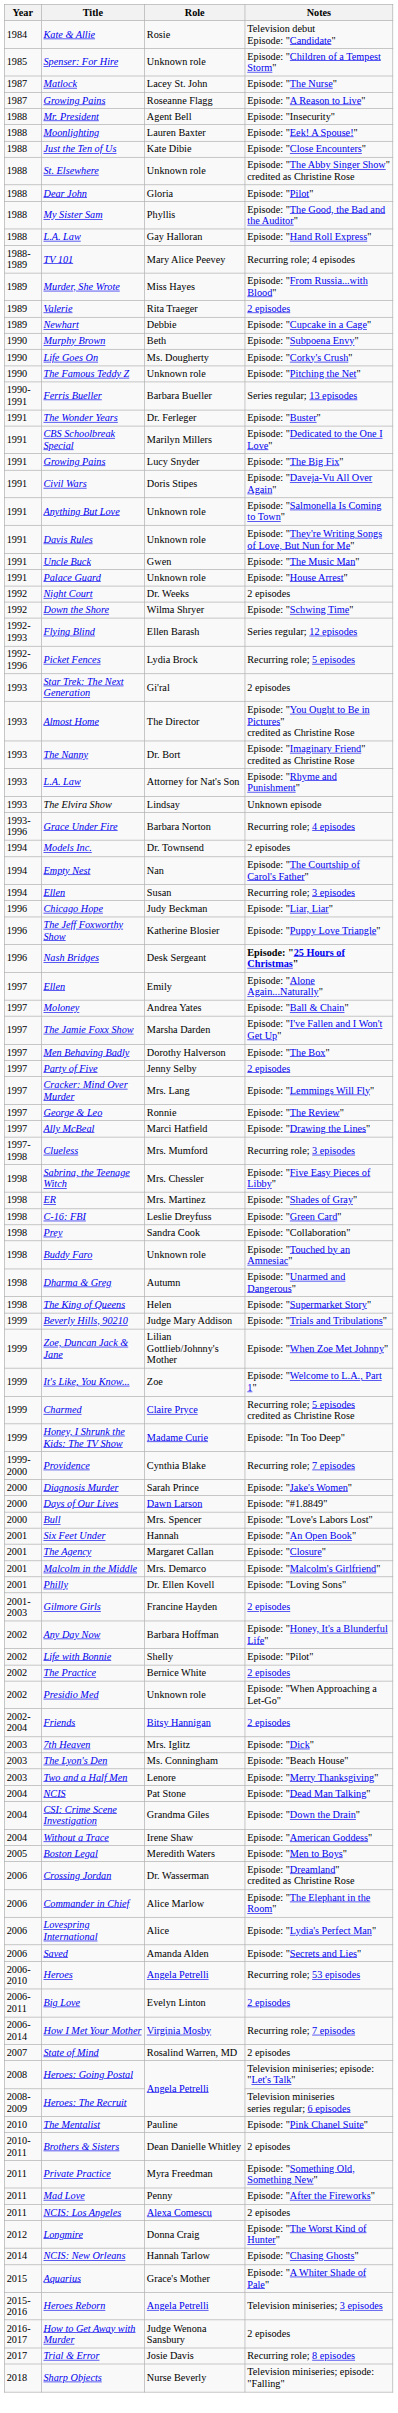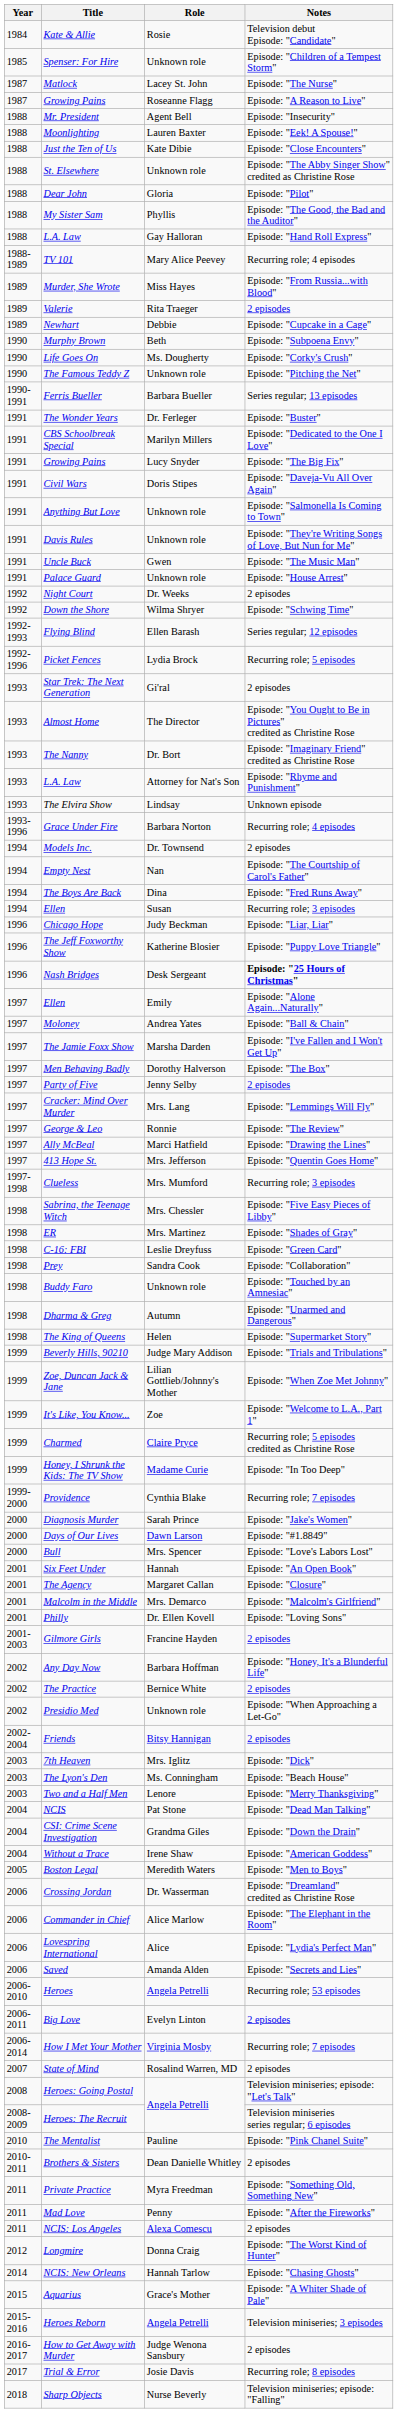 <table class="wikitable sortable">
 <tr>
 <th>Year</th>
 <th>Title</th>
 <th>Role</th>
 <th>Notes</th>
 </tr>
 <tr>
 <td>1984</td>
 <td><em><a href='#'>Kate & Allie</a></em></td>
 <td>Rosie</td>
 <td>Television debut<br>Episode: "<a href='#'>Candidate</a>"</td>
 </tr>
 <tr>
 <td>1985</td>
 <td><em><a href='#'>Spenser: For Hire</a></em></td>
 <td>Unknown role</td>
 <td>Episode: "<a href='#'>Children of a Tempest Storm</a>"</td>
 </tr>
 <tr>
 <td>1987</td>
 <td><em><a href='#'>Matlock</a></em></td>
 <td>Lacey St. John</td>
 <td>Episode: "<a href='#'>The Nurse</a>"</td>
 </tr>
 <tr>
 <td>1987</td>
 <td><em><a href='#'>Growing Pains</a></em></td>
 <td>Roseanne Flagg</td>
 <td>Episode: "<a href='#'>A Reason to Live</a>"</td>
 </tr>
 <tr>
 <td>1988</td>
 <td><em><a href='#'>Mr. President</a></em></td>
 <td>Agent Bell</td>
 <td>Episode: "Insecurity"</td>
 </tr>
 <tr>
 <td>1988</td>
 <td><em><a href='#'>Moonlighting</a></em></td>
 <td>Lauren Baxter</td>
 <td>Episode: "<a href='#'>Eek! A Spouse!</a>"</td>
 </tr>
 <tr>
 <td>1988</td>
 <td><em><a href='#'>Just the Ten of Us</a></em></td>
 <td>Kate Dibie</td>
 <td>Episode: "<a href='#'>Close Encounters</a>"</td>
 </tr>
 <tr>
 <td>1988</td>
 <td><em><a href='#'>St. Elsewhere</a></em></td>
 <td>Unknown role</td>
 <td>Episode: "<a href='#'>The Abby Singer Show</a>"<br>credited as Christine Rose</td>
 </tr>
 <tr>
 <td>1988</td>
 <td><em><a href='#'>Dear John</a></em></td>
 <td>Gloria</td>
 <td>Episode: "<a href='#'>Pilot</a>"</td>
 </tr>
 <tr>
 <td>1988</td>
 <td><em><a href='#'>My Sister Sam</a></em></td>
 <td>Phyllis</td>
 <td>Episode: "<a href='#'>The Good, the Bad and the Auditor</a>"</td>
 </tr>
 <tr>
 <td>1988</td>
 <td><em><a href='#'>L.A. Law</a></em></td>
 <td>Gay Halloran</td>
 <td>Episode: "<a href='#'>Hand Roll Express</a>"</td>
 </tr>
 <tr>
 <td>1988-1989</td>
 <td><em><a href='#'>TV 101</a></em></td>
 <td>Mary Alice Peevey</td>
 <td>Recurring role; 4 episodes</td>
 </tr>
 <tr>
 <td>1989</td>
 <td><em><a href='#'>Murder, She Wrote</a></em></td>
 <td>Miss Hayes</td>
 <td>Episode: "<a href='#'>From Russia...with Blood</a>"</td>
 </tr>
 <tr>
 <td>1989</td>
 <td><em><a href='#'>Valerie</a></em></td>
 <td>Rita Traeger</td>
 <td><a href='#'>2 episodes</a></td>
 </tr>
 <tr>
 <td>1989</td>
 <td><em><a href='#'>Newhart</a></em></td>
 <td>Debbie</td>
 <td>Episode: "<a href='#'>Cupcake in a Cage</a>"</td>
 </tr>
 <tr>
 <td>1990</td>
 <td><em><a href='#'>Murphy Brown</a></em></td>
 <td>Beth</td>
 <td>Episode: "<a href='#'>Subpoena Envy</a>"</td>
 </tr>
 <tr>
 <td>1990</td>
 <td><em><a href='#'>Life Goes On</a></em></td>
 <td>Ms. Dougherty</td>
 <td>Episode: "<a href='#'>Corky's Crush</a>"</td>
 </tr>
 <tr>
 <td>1990</td>
 <td><em><a href='#'>The Famous Teddy Z</a></em></td>
 <td>Unknown role</td>
 <td>Episode: "<a href='#'>Pitching the Net</a>"</td>
 </tr>
 <tr>
 <td>1990-1991</td>
 <td><em><a href='#'>Ferris Bueller</a></em></td>
 <td>Barbara Bueller</td>
 <td>Series regular; <a href='#'>13 episodes</a></td>
 </tr>
 <tr>
 <td>1991</td>
 <td><em><a href='#'>The Wonder Years</a></em></td>
 <td>Dr. Ferleger</td>
 <td>Episode: "<a href='#'>Buster</a>"</td>
 </tr>
 <tr>
 <td>1991</td>
 <td><em><a href='#'>CBS Schoolbreak Special</a></em></td>
 <td>Marilyn Millers</td>
 <td>Episode: "<a href='#'>Dedicated to the One I Love</a>"</td>
 </tr>
 <tr>
 <td>1991</td>
 <td><em><a href='#'>Growing Pains</a></em></td>
 <td>Lucy Snyder</td>
 <td>Episode: "<a href='#'>The Big Fix</a>"</td>
 </tr>
 <tr>
 <td>1991</td>
 <td><em><a href='#'>Civil Wars</a></em></td>
 <td>Doris Stipes</td>
 <td>Episode: "<a href='#'>Daveja-Vu All Over Again</a>"</td>
 </tr>
 <tr>
 <td>1991</td>
 <td><em><a href='#'>Anything But Love</a></em></td>
 <td>Unknown role</td>
 <td>Episode: "<a href='#'>Salmonella Is Coming to Town</a>"</td>
 </tr>
 <tr>
 <td>1991</td>
 <td><em><a href='#'>Davis Rules</a></em></td>
 <td>Unknown role</td>
 <td>Episode: "<a href='#'>They're Writing Songs of Love, But Nun for Me</a>"</td>
 </tr>
 <tr>
 <td>1991</td>
 <td><em><a href='#'>Uncle Buck</a></em></td>
 <td>Gwen</td>
 <td>Episode: "<a href='#'>The Music Man</a>"</td>
 </tr>
 <tr>
 <td>1991</td>
 <td><em><a href='#'>Palace Guard</a></em></td>
 <td>Unknown role</td>
 <td>Episode: "<a href='#'>House Arrest</a>"</td>
 </tr>
 <tr>
 <td>1992</td>
 <td><em><a href='#'>Night Court</a></em></td>
 <td>Dr. Weeks</td>
 <td>2 episodes</td>
 </tr>
 <tr>
 <td>1992</td>
 <td><em><a href='#'>Down the Shore</a></em></td>
 <td>Wilma Shryer</td>
 <td>Episode: "<a href='#'>Schwing Time</a>"</td>
 </tr>
 <tr>
 <td>1992-1993</td>
 <td><em><a href='#'>Flying Blind</a></em></td>
 <td>Ellen Barash</td>
 <td>Series regular; <a href='#'>12 episodes</a></td>
 </tr>
 <tr>
 <td>1992-1996</td>
 <td><em><a href='#'>Picket Fences</a></em></td>
 <td>Lydia Brock</td>
 <td>Recurring role; <a href='#'>5 episodes</a></td>
 </tr>
 <tr>
 <td>1993</td>
 <td><em><a href='#'>Star Trek: The Next Generation</a></em></td>
 <td>Gi'ral</td>
 <td>2 episodes</td>
 </tr>
 <tr>
 <td>1993</td>
 <td><em><a href='#'>Almost Home</a></em></td>
 <td>The Director</td>
 <td>Episode: "<a href='#'>You Ought to Be in Pictures</a>"<br>credited as Christine Rose</td>
 </tr>
 <tr>
 <td>1993</td>
 <td><em><a href='#'>The Nanny</a></em></td>
 <td>Dr. Bort</td>
 <td>Episode: "<a href='#'>Imaginary Friend</a>"<br>credited as Christine Rose</td>
 </tr>
 <tr>
 <td>1993</td>
 <td><em><a href='#'>L.A. Law</a></em></td>
 <td>Attorney for Nat's Son</td>
 <td>Episode: "<a href='#'>Rhyme and Punishment</a>"</td>
 </tr>
 <tr>
 <td>1993</td>
 <td><em>The Elvira Show</em></td>
 <td>Lindsay</td>
 <td>Unknown episode</td>
 </tr>
 <tr>
 <td>1993-1996</td>
 <td><em><a href='#'>Grace Under Fire</a></em></td>
 <td>Barbara Norton</td>
 <td>Recurring role; <a href='#'>4 episodes</a></td>
 </tr>
 <tr>
 <td>1994</td>
 <td><em><a href='#'>Models Inc.</a></em></td>
 <td>Dr. Townsend</td>
 <td>2 episodes</td>
 </tr>
 <tr>
 <td>1994</td>
 <td><em><a href='#'>Empty Nest</a></em></td>
 <td>Nan</td>
 <td>Episode: "<a href='#'>The Courtship of Carol's Father</a>"</td>
 </tr>
 <tr>
 <td>1994</td>
+<td><em><a href='#'>The Boys Are Back</a></em></td>
+<td>Dina</td>
+<td>Episode: "<a href='#'>Fred Runs Away</a>"</td>
+</tr>
+<tr>
+<td>1994</td>
 <td><em><a href='#'>Ellen</a></em></td>
 <td>Susan</td>
 <td>Recurring role; <a href='#'>3 episodes</a></td>
 </tr>
 <tr>
 <td>1996</td>
 <td><em><a href='#'>Chicago Hope</a></em></td>
 <td>Judy Beckman</td>
 <td>Episode: "<a href='#'>Liar, Liar</a>"</td>
 </tr>
 <tr>
 <td>1996</td>
 <td><em><a href='#'>The Jeff Foxworthy Show</a></em></td>
 <td>Katherine Blosier</td>
 <td>Episode: "<a href='#'>Puppy Love Triangle</a>"</td>
 </tr>
 <tr>
 <td>1996</td>
 <td><em><a href='#'>Nash Bridges</a></em></td>
 <td>Desk Sergeant</td>
 <td><strong>Episode: "<a href='#'>25 Hours of Christmas</a>"</strong></td>
 </tr>
 <tr>
 <td>1997</td>
 <td><em><a href='#'>Ellen</a></em></td>
 <td>Emily</td>
 <td>Episode: "<a href='#'>Alone Again...Naturally</a>"</td>
 </tr>
 <tr>
 <td>1997</td>
 <td><em><a href='#'>Moloney</a></em></td>
 <td>Andrea Yates</td>
 <td>Episode: "<a href='#'>Ball & Chain</a>"</td>
 </tr>
 <tr>
 <td>1997</td>
 <td><em><a href='#'>The Jamie Foxx Show</a></em></td>
 <td>Marsha Darden</td>
 <td>Episode: "<a href='#'>I've Fallen and I Won't Get Up</a>"</td>
 </tr>
 <tr>
 <td>1997</td>
 <td><em><a href='#'>Men Behaving Badly</a></em></td>
 <td>Dorothy Halverson</td>
 <td>Episode: "<a href='#'>The Box</a>"</td>
 </tr>
 <tr>
 <td>1997</td>
 <td><em><a href='#'>Party of Five</a></em></td>
 <td>Jenny Selby</td>
 <td><a href='#'>2 episodes</a></td>
 </tr>
 <tr>
 <td>1997</td>
 <td><em><a href='#'>Cracker: Mind Over Murder</a></em></td>
 <td>Mrs. Lang</td>
 <td>Episode: "<a href='#'>Lemmings Will Fly</a>"</td>
 </tr>
 <tr>
 <td>1997</td>
 <td><em><a href='#'>George & Leo</a></em></td>
 <td>Ronnie</td>
 <td>Episode: "<a href='#'>The Review</a>"</td>
 </tr>
 <tr>
 <td>1997</td>
 <td><em><a href='#'>Ally McBeal</a></em></td>
 <td>Marci Hatfield</td>
 <td>Episode: "<a href='#'>Drawing the Lines</a>"</td>
+</tr>
+<tr>
+<td>1997</td>
+<td><em><a href='#'>413 Hope St.</a></em></td>
+<td>Mrs. Jefferson</td>
+<td>Episode: "<a href='#'>Quentin Goes Home</a>"</td>
 </tr>
 <tr>
 <td>1997-1998</td>
 <td><em><a href='#'>Clueless</a></em></td>
 <td>Mrs. Mumford</td>
 <td>Recurring role; <a href='#'>3 episodes</a></td>
 </tr>
 <tr>
 <td>1998</td>
 <td><em><a href='#'>Sabrina, the Teenage Witch</a></em></td>
 <td>Mrs. Chessler</td>
 <td>Episode: "<a href='#'>Five Easy Pieces of Libby</a>"</td>
 </tr>
 <tr>
 <td>1998</td>
 <td><em><a href='#'>ER</a></em></td>
 <td>Mrs. Martinez</td>
 <td>Episode: "<a href='#'>Shades of Gray</a>"</td>
 </tr>
 <tr>
 <td>1998</td>
 <td><em><a href='#'>C-16: FBI</a></em></td>
 <td>Leslie Dreyfuss</td>
 <td>Episode: "<a href='#'>Green Card</a>"</td>
 </tr>
 <tr>
 <td>1998</td>
 <td><em><a href='#'>Prey</a></em></td>
 <td>Sandra Cook</td>
 <td>Episode: "Collaboration"</td>
 </tr>
 <tr>
 <td>1998</td>
 <td><em><a href='#'>Buddy Faro</a></em></td>
 <td>Unknown role</td>
 <td>Episode: "<a href='#'>Touched by an Amnesiac</a>"</td>
 </tr>
 <tr>
 <td>1998</td>
 <td><em><a href='#'>Dharma & Greg</a></em></td>
 <td>Autumn</td>
 <td>Episode: "<a href='#'>Unarmed and Dangerous</a>"</td>
 </tr>
 <tr>
 <td>1998</td>
 <td><em><a href='#'>The King of Queens</a></em></td>
 <td>Helen</td>
 <td>Episode: "<a href='#'>Supermarket Story</a>"</td>
 </tr>
 <tr>
 <td>1999</td>
 <td><em><a href='#'>Beverly Hills, 90210</a></em></td>
 <td>Judge Mary Addison</td>
 <td>Episode: "<a href='#'>Trials and Tribulations</a>"</td>
 </tr>
 <tr>
 <td>1999</td>
 <td><em><a href='#'>Zoe, Duncan Jack & Jane</a></em></td>
 <td>Lilian Gottlieb/Johnny's Mother</td>
 <td>Episode: "<a href='#'>When Zoe Met Johnny</a>"</td>
 </tr>
 <tr>
 <td>1999</td>
 <td><em><a href='#'>It's Like, You Know...</a></em></td>
 <td>Zoe</td>
 <td>Episode: "<a href='#'>Welcome to L.A., Part 1</a>"</td>
 </tr>
 <tr>
 <td>1999</td>
 <td><em><a href='#'>Charmed</a></em></td>
 <td><a href='#'>Claire Pryce</a></td>
 <td>Recurring role; <a href='#'>5 episodes</a><br>credited as Christine Rose</td>
 </tr>
 <tr>
 <td>1999</td>
 <td><em><a href='#'>Honey, I Shrunk the Kids: The TV Show</a></em></td>
 <td><a href='#'>Madame Curie</a></td>
 <td>Episode: "In Too Deep"</td>
 </tr>
 <tr>
 <td>1999-2000</td>
 <td><em><a href='#'>Providence</a></em></td>
 <td>Cynthia Blake</td>
 <td>Recurring role; <a href='#'>7 episodes</a></td>
 </tr>
 <tr>
 <td>2000</td>
 <td><em><a href='#'>Diagnosis Murder</a></em></td>
 <td>Sarah Prince</td>
 <td>Episode: "<a href='#'>Jake's Women</a>"</td>
 </tr>
 <tr>
 <td>2000</td>
 <td><em><a href='#'>Days of Our Lives</a></em></td>
 <td><a href='#'>Dawn Larson</a></td>
 <td>Episode: "#1.8849"</td>
 </tr>
 <tr>
 <td>2000</td>
 <td><em><a href='#'>Bull</a></em></td>
 <td>Mrs. Spencer</td>
 <td>Episode: "Love's Labors Lost"</td>
 </tr>
 <tr>
 <td>2001</td>
 <td><em><a href='#'>Six Feet Under</a></em></td>
 <td>Hannah</td>
 <td>Episode: "<a href='#'>An Open Book</a>"</td>
 </tr>
 <tr>
 <td>2001</td>
 <td><em><a href='#'>The Agency</a></em></td>
 <td>Margaret Callan</td>
 <td>Episode: "<a href='#'>Closure</a>"</td>
 </tr>
 <tr>
 <td>2001</td>
 <td><em><a href='#'>Malcolm in the Middle</a></em></td>
 <td>Mrs. Demarco</td>
 <td>Episode: "<a href='#'>Malcolm's Girlfriend</a>"</td>
 </tr>
 <tr>
 <td>2001</td>
 <td><em><a href='#'>Philly</a></em></td>
 <td>Dr. Ellen Kovell</td>
 <td>Episode: "Loving Sons"</td>
 </tr>
 <tr>
 <td>2001-2003</td>
 <td><em><a href='#'>Gilmore Girls</a></em></td>
 <td>Francine Hayden</td>
 <td><a href='#'>2 episodes</a></td>
 </tr>
 <tr>
 <td>2002</td>
 <td><em><a href='#'>Any Day Now</a></em></td>
 <td>Barbara Hoffman</td>
 <td>Episode: "<a href='#'>Honey, It's a Blunderful Life</a>"</td>
-</tr>
-<tr>
-<td>2002</td>
-<td><em><a href='#'>Life with Bonnie</a></em></td>
-<td>Shelly</td>
-<td>Episode: "Pilot"</td>
 </tr>
 <tr>
 <td>2002</td>
 <td><em><a href='#'>The Practice</a></em></td>
 <td>Bernice White</td>
 <td><a href='#'>2 episodes</a></td>
 </tr>
 <tr>
 <td>2002</td>
 <td><em><a href='#'>Presidio Med</a></em></td>
 <td>Unknown role</td>
 <td>Episode: "When Approaching a Let-Go"</td>
 </tr>
 <tr>
 <td>2002-2004</td>
 <td><em><a href='#'>Friends</a></em></td>
 <td><a href='#'>Bitsy Hannigan</a></td>
 <td><a href='#'>2 episodes</a></td>
 </tr>
 <tr>
 <td>2003</td>
 <td><em><a href='#'>7th Heaven</a></em></td>
 <td>Mrs. Iglitz</td>
 <td>Episode: "<a href='#'>Dick</a>"</td>
 </tr>
 <tr>
 <td>2003</td>
 <td><em><a href='#'>The Lyon's Den</a></em></td>
 <td>Ms. Conningham</td>
 <td>Episode: "Beach House"</td>
 </tr>
 <tr>
 <td>2003</td>
 <td><em><a href='#'>Two and a Half Men</a></em></td>
 <td>Lenore</td>
 <td>Episode: "<a href='#'>Merry Thanksgiving</a>"</td>
 </tr>
 <tr>
 <td>2004</td>
 <td><em><a href='#'>NCIS</a></em></td>
 <td>Pat Stone</td>
 <td>Episode: "<a href='#'>Dead Man Talking</a>"</td>
 </tr>
 <tr>
 <td>2004</td>
 <td><em><a href='#'>CSI: Crime Scene Investigation</a></em></td>
 <td>Grandma Giles</td>
 <td>Episode: "<a href='#'>Down the Drain</a>"</td>
 </tr>
 <tr>
 <td>2004</td>
 <td><em><a href='#'>Without a Trace</a></em></td>
 <td>Irene Shaw</td>
 <td>Episode: "<a href='#'>American Goddess</a>"</td>
 </tr>
 <tr>
 <td>2005</td>
 <td><em><a href='#'>Boston Legal</a></em></td>
 <td>Meredith Waters</td>
 <td>Episode: "<a href='#'>Men to Boys</a>"</td>
 </tr>
 <tr>
 <td>2006</td>
 <td><em><a href='#'>Crossing Jordan</a></em></td>
 <td>Dr. Wasserman</td>
 <td>Episode: "<a href='#'>Dreamland</a>"<br>credited as Christine Rose</td>
 </tr>
 <tr>
 <td>2006</td>
 <td><em><a href='#'>Commander in Chief</a></em></td>
 <td>Alice Marlow</td>
 <td>Episode: "<a href='#'>The Elephant in the Room</a>"</td>
 </tr>
 <tr>
 <td>2006</td>
 <td><em><a href='#'>Lovespring International</a></em></td>
 <td>Alice</td>
 <td>Episode: "<a href='#'>Lydia's Perfect Man</a>"</td>
 </tr>
 <tr>
 <td>2006</td>
 <td><em><a href='#'>Saved</a></em></td>
 <td>Amanda Alden</td>
 <td>Episode: "<a href='#'>Secrets and Lies</a>"</td>
 </tr>
 <tr>
 <td>2006-2010</td>
 <td><em><a href='#'>Heroes</a></em></td>
 <td><a href='#'>Angela Petrelli</a></td>
 <td>Recurring role; <a href='#'>53 episodes</a></td>
 </tr>
 <tr>
 <td>2006-2011</td>
 <td><em><a href='#'>Big Love</a></em></td>
 <td>Evelyn Linton</td>
 <td><a href='#'>2 episodes</a></td>
 </tr>
 <tr>
 <td>2006-2014</td>
 <td><em><a href='#'>How I Met Your Mother</a></em></td>
 <td><a href='#'>Virginia Mosby</a></td>
 <td>Recurring role; <a href='#'>7 episodes</a></td>
 </tr>
 <tr>
 <td>2007</td>
 <td><em><a href='#'>State of Mind</a></em></td>
 <td>Rosalind Warren, MD</td>
 <td>2 episodes</td>
 </tr>
 <tr>
 <td>2008</td>
 <td><em><a href='#'>Heroes: Going Postal</a></em></td>
 <td rowspan="2"><a href='#'>Angela Petrelli</a></td>
 <td>Television miniseries; episode: "<a href='#'>Let's Talk</a>"</td>
 </tr>
 <tr>
 <td>2008-2009</td>
 <td><em><a href='#'>Heroes: The Recruit</a></em></td>
 <td>Television miniseries<br>series regular; <a href='#'>6 episodes</a></td>
 </tr>
 <tr>
 <td>2010</td>
 <td><em><a href='#'>The Mentalist</a></em></td>
 <td>Pauline</td>
 <td>Episode: "<a href='#'>Pink Chanel Suite</a>"</td>
 </tr>
 <tr>
 <td>2010-2011</td>
 <td><em><a href='#'>Brothers & Sisters</a></em></td>
 <td>Dean Danielle Whitley</td>
 <td>2 episodes</td>
 </tr>
 <tr>
 <td>2011</td>
 <td><em><a href='#'>Private Practice</a></em></td>
 <td>Myra Freedman</td>
 <td>Episode: "<a href='#'>Something Old, Something New</a>"</td>
 </tr>
 <tr>
 <td>2011</td>
 <td><em><a href='#'>Mad Love</a></em></td>
 <td>Penny</td>
 <td>Episode: "<a href='#'>After the Fireworks</a>"</td>
 </tr>
 <tr>
 <td>2011</td>
 <td><em><a href='#'>NCIS: Los Angeles</a></em></td>
 <td><a href='#'>Alexa Comescu</a></td>
 <td>2 episodes</td>
 </tr>
 <tr>
 <td>2012</td>
 <td><em><a href='#'>Longmire</a></em></td>
 <td>Donna Craig</td>
 <td>Episode: "<a href='#'>The Worst Kind of Hunter</a>"</td>
 </tr>
 <tr>
 <td>2014</td>
 <td><em><a href='#'>NCIS: New Orleans</a></em></td>
 <td>Hannah Tarlow</td>
 <td>Episode: "<a href='#'>Chasing Ghosts</a>"</td>
 </tr>
 <tr>
 <td>2015</td>
 <td><em><a href='#'>Aquarius</a></em></td>
 <td>Grace's Mother</td>
 <td>Episode: "<a href='#'>A Whiter Shade of Pale</a>"</td>
 </tr>
 <tr>
 <td>2015-2016</td>
 <td><em><a href='#'>Heroes Reborn</a></em></td>
 <td><a href='#'>Angela Petrelli</a></td>
 <td>Television miniseries; <a href='#'>3 episodes</a></td>
 </tr>
 <tr>
 <td>2016-2017</td>
 <td><em><a href='#'>How to Get Away with Murder</a></em></td>
 <td>Judge Wenona Sansbury</td>
 <td>2 episodes</td>
 </tr>
 <tr>
 <td>2017</td>
 <td><em><a href='#'>Trial & Error</a></em></td>
 <td>Josie Davis</td>
 <td>Recurring role; <a href='#'>8 episodes</a></td>
 </tr>
 <tr>
 <td>2018</td>
 <td><em><a href='#'>Sharp Objects</a></em></td>
 <td>Nurse Beverly</td>
 <td>Television miniseries; episode: "Falling"</td>
 </tr>
 </table>
